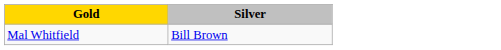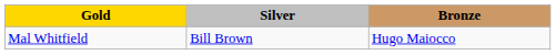 <table class="wikitable" style="text-align:left">
 <tr align="center">
 <td width=200 bgcolor=gold><strong>Gold</strong></td>
 <td width=200 bgcolor=silver><strong>Silver</strong></td>
+<td width=200 bgcolor=CC9966><strong>Bronze</strong></td>
 </tr>
 <tr>
 <td><a href='#'>Mal Whitfield</a><br><em></em></td>
 <td><a href='#'>Bill Brown</a><br><em></em></td>
+<td><a href='#'>Hugo Maiocco</a><br><em></em></td>
 </tr>
 </table>
